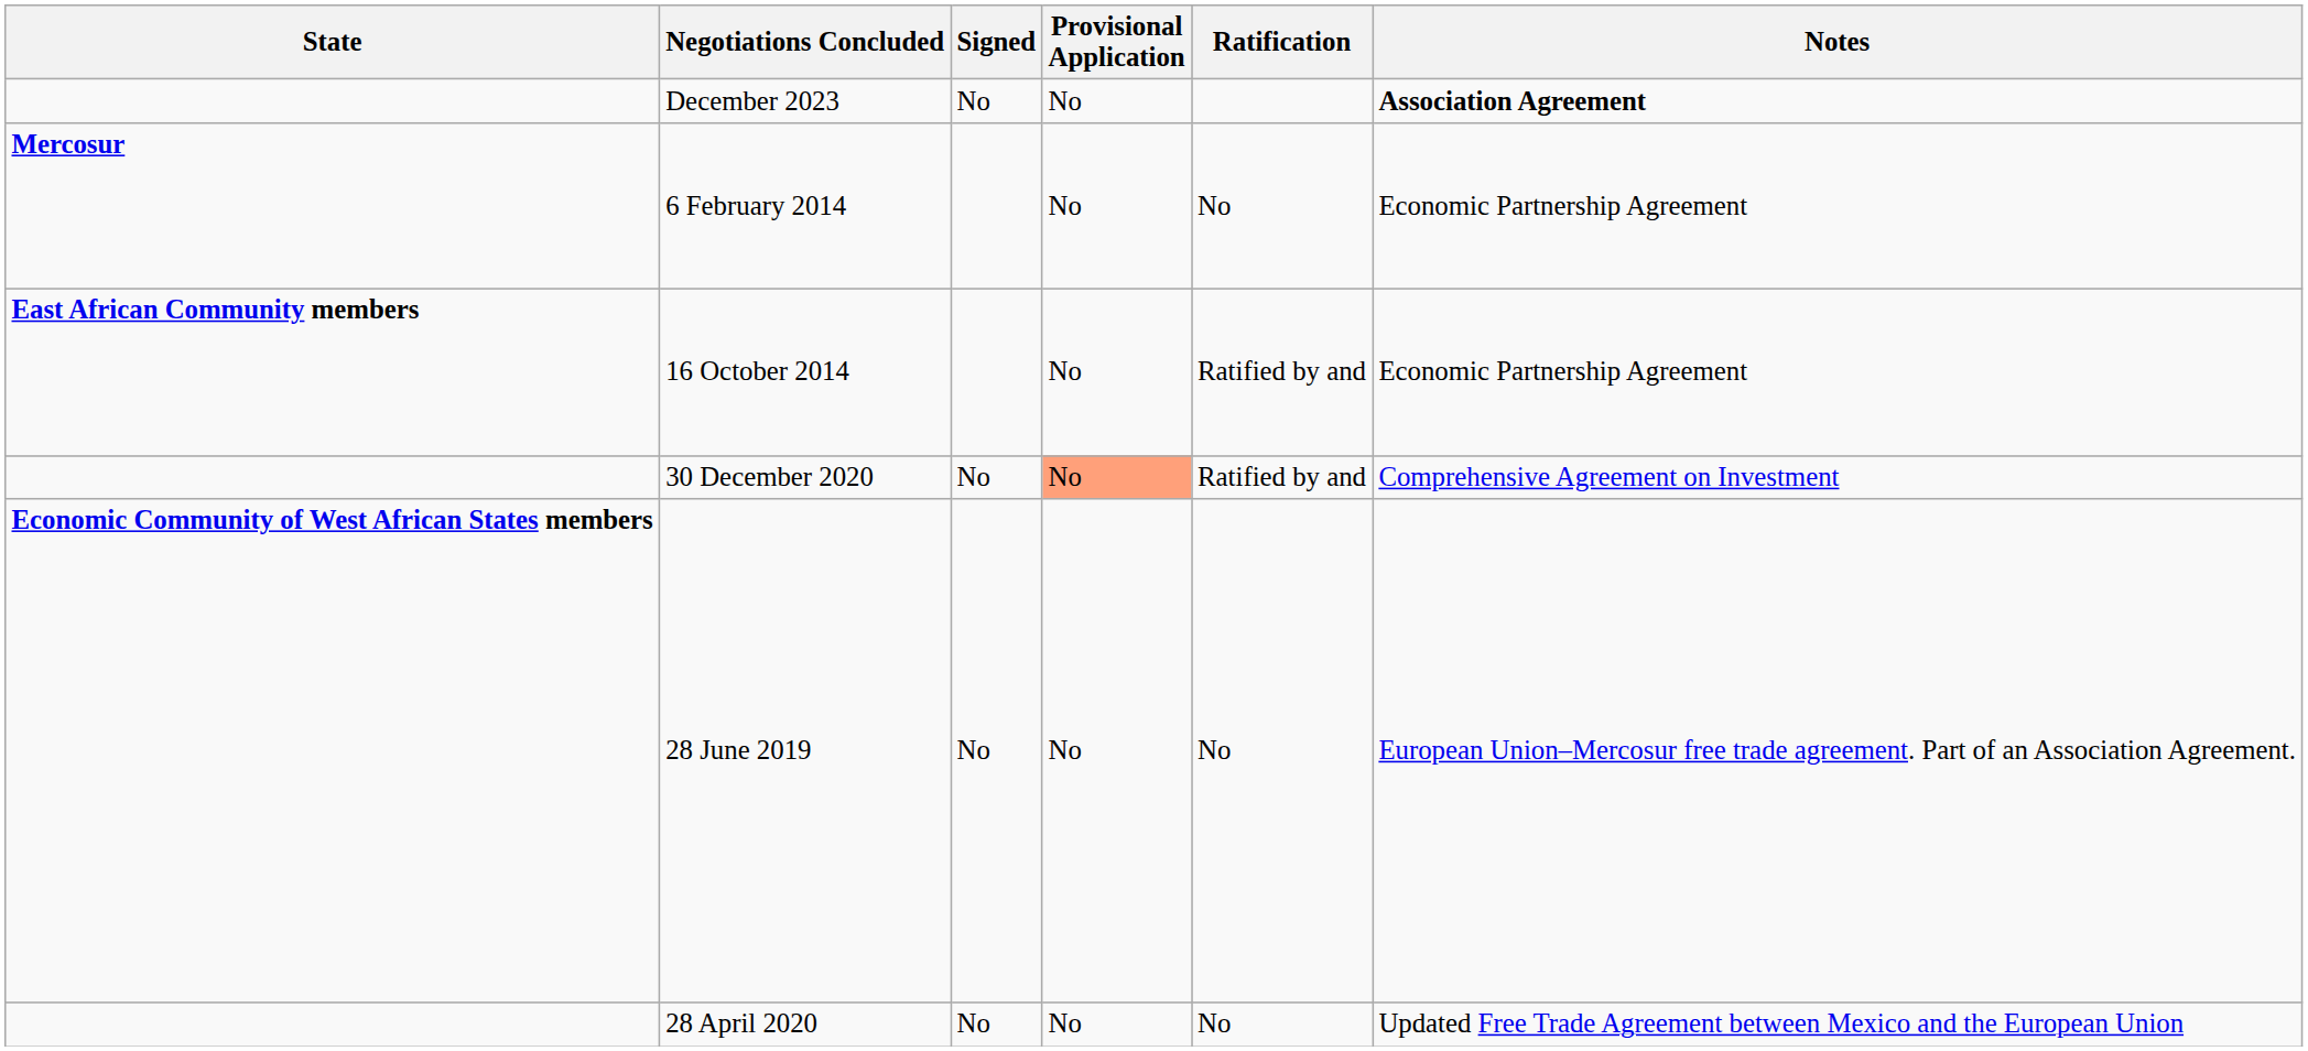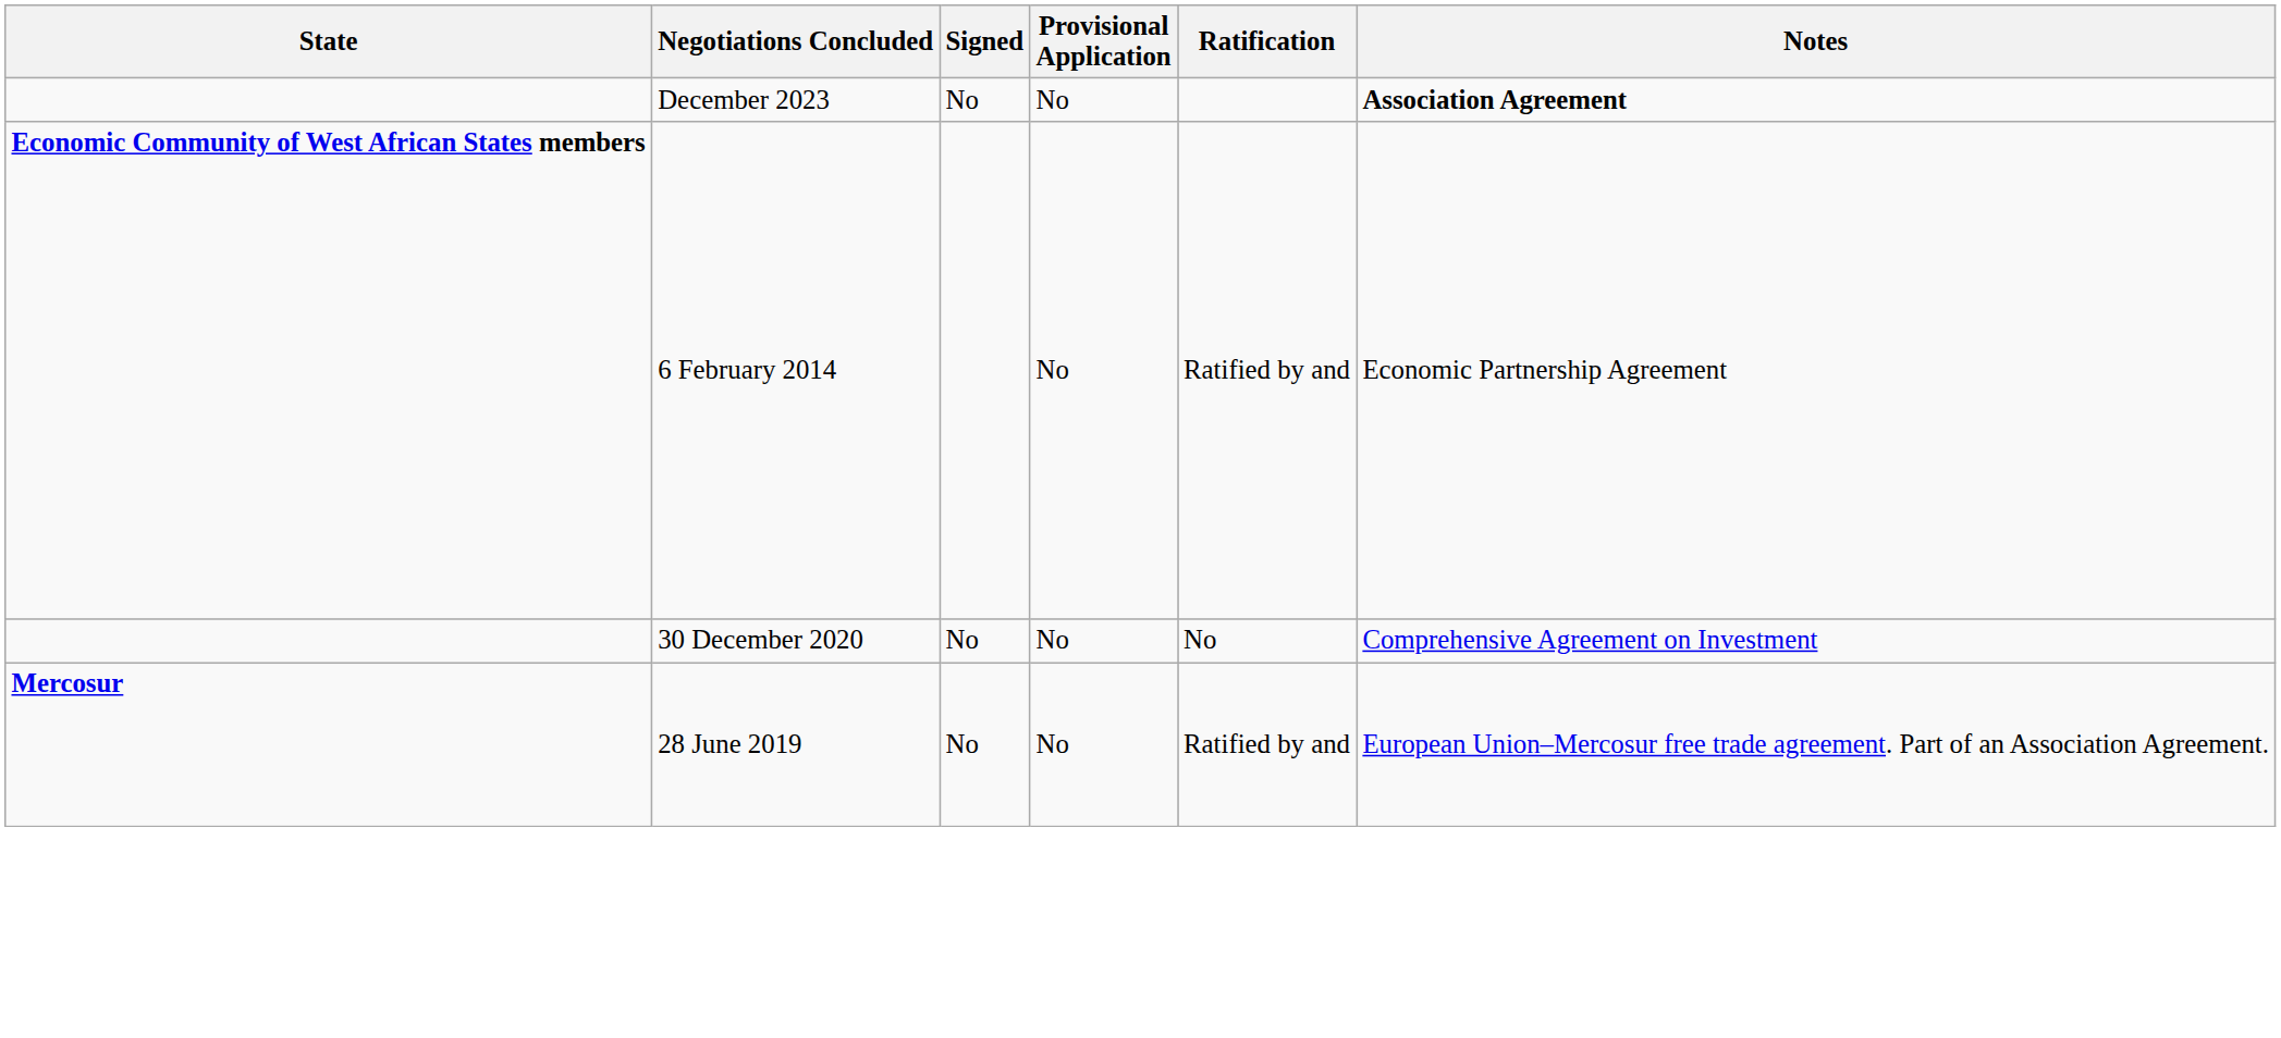 <table class="wikitable sortable">
 <tr>
 <th>State</th>
 <th>Negotiations Concluded</th>
 <th>Signed</th>
 <th>Provisional<br>Application</th>
 <th>Ratification</th>
 <th>Notes</th>
 </tr>
 <tr>
 <td><br></td>
 <td>December 2023</td>
 <td>No</td>
 <td>No</td>
 <td></td>
 <td><strong>Association Agreement</strong></td>
 </tr>
 <tr>
-<td><strong><a href='#'>Mercosur</a></strong><br><br><br><br><br></td>
+<td><strong><a href='#'>Economic Community of West African States</a> members</strong><br><br><br><br><br><br><br><br><br><br><br><br><br><br><br><br></td>
 <td>6 February 2014</td>
-<td></td>
-<td>No</td>
-<td>No</td>
-<td>Economic Partnership Agreement</td>
-</tr>
-<tr>
-<td><strong><a href='#'>East African Community</a> members</strong><br><br><br><br><br></td>
-<td>16 October 2014</td>
 <td></td>
 <td>No</td>
 <td>Ratified by  and </td>
 <td>Economic Partnership Agreement</td>
 </tr>
 <tr>
 <td></td>
 <td>30 December 2020</td>
 <td>No</td>
-<td style="background: lightsalmon;">No</td>
-<td>Ratified by  and </td>
+<td>No</td>
+<td>No</td>
 <td><a href='#'>Comprehensive Agreement on Investment</a></td>
 </tr>
 <tr>
-<td><strong><a href='#'>Economic Community of West African States</a> members</strong><br><br><br><br><br><br><br><br><br><br><br><br><br><br><br><br></td>
+<td><strong><a href='#'>Mercosur</a></strong><br><br><br><br><br></td>
 <td>28 June 2019</td>
 <td>No</td>
 <td>No</td>
-<td>No</td>
+<td>Ratified by  and </td>
 <td><a href='#'>European Union–Mercosur free trade agreement</a>. Part of an Association Agreement.</td>
 </tr>
-<tr>
-<td></td>
-<td>28 April 2020</td>
-<td>No</td>
-<td>No</td>
-<td>No</td>
-<td>Updated <a href='#'>Free Trade Agreement between Mexico and the European Union</a></td>
-</tr>
 </table>
